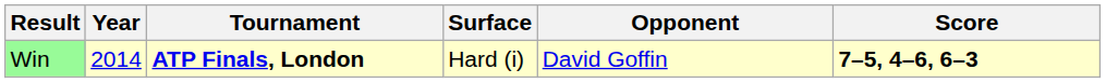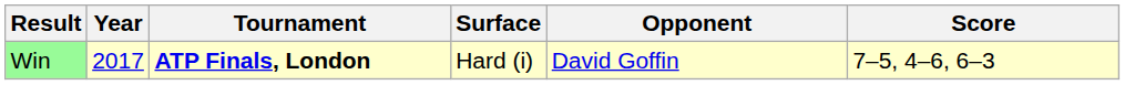 <table class="wikitable">
 <tr>
 <th>Result</th>
 <th>Year</th>
 <th width=200>Tournament</th>
 <th>Surface</th>
 <th width=200>Opponent</th>
 <th width="180" class="unsortable">Score</th>
 </tr>
 <tr style="background:#ffc;">
 <td style="background:#98fb98;">Win</td>
-<td><a href='#'>2014</a></td>
+<td><a href='#'>2017</a></td>
 <td><strong><a href='#'>ATP Finals</a>, London</strong></td>
 <td>Hard (i)</td>
 <td> <a href='#'>David Goffin</a></td>
-<td><strong>7–5, 4–6, 6–3</strong></td>
+<td>7–5, 4–6, 6–3</td>
 </tr>
 </table>
